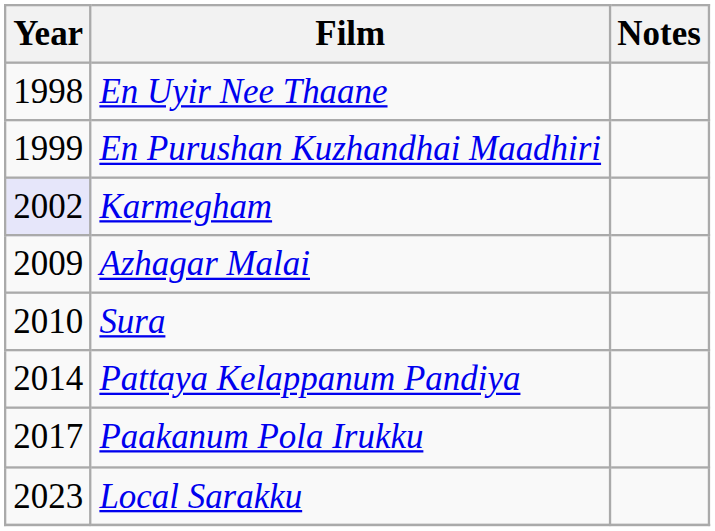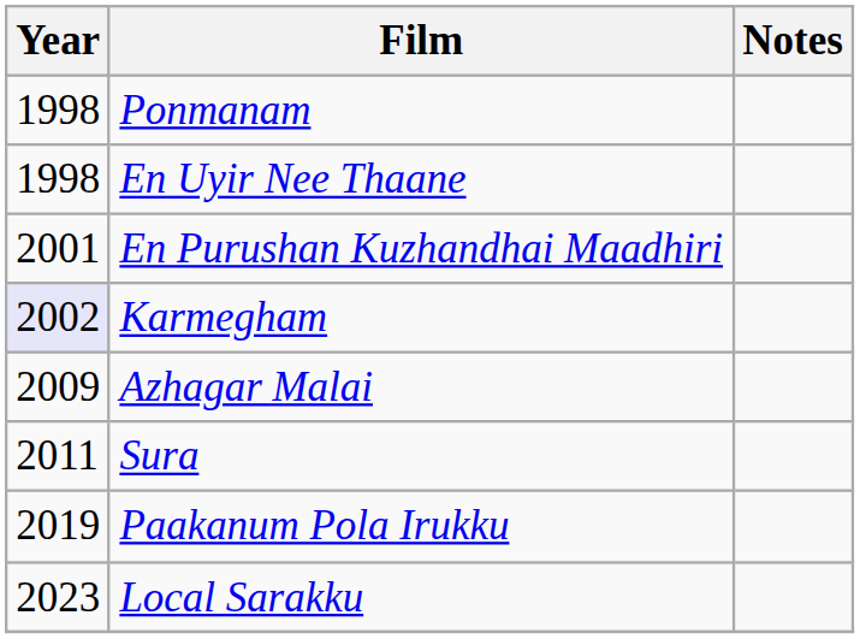 <table class="wikitable" style="font-size: 95%;">
 <tr>
 <th>Year</th>
 <th>Film</th>
 <th>Notes</th>
 </tr>
 <tr>
 <td>1998</td>
+<td><em><a href='#'>Ponmanam</a></em></td>
+<td></td>
+</tr>
+<tr>
+<td>1998</td>
 <td><em><a href='#'>En Uyir Nee Thaane</a></em></td>
 <td></td>
 </tr>
 <tr>
-<td>1999</td>
+<td>2001</td>
 <td><em><a href='#'>En Purushan Kuzhandhai Maadhiri</a></em></td>
 <td></td>
 </tr>
 <tr>
 <td style="background: lavender;">2002</td>
 <td><em><a href='#'>Karmegham</a></em></td>
 <td></td>
 </tr>
 <tr>
 <td>2009</td>
 <td><em><a href='#'>Azhagar Malai</a></em></td>
 <td></td>
 </tr>
 <tr>
-<td>2010</td>
+<td>2011</td>
 <td><em><a href='#'>Sura</a></em></td>
 <td></td>
 </tr>
 <tr>
-<td>2014</td>
-<td><em><a href='#'>Pattaya Kelappanum Pandiya</a></em></td>
-<td></td>
-</tr>
-<tr>
-<td>2017</td>
+<td>2019</td>
 <td><em><a href='#'>Paakanum Pola Irukku</a></em></td>
 <td></td>
 </tr>
 <tr>
 <td>2023</td>
 <td><em><a href='#'>Local Sarakku</a></em></td>
 <td></td>
 </tr>
 <tr>
 </tr>
 </table>
